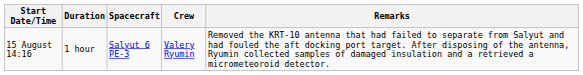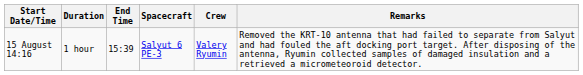 <table class="wikitable" width="100%">
 <tr>
 <th>Start Date/Time</th>
 <th>Duration</th>
+<th>End Time</th>
 <th>Spacecraft</th>
 <th>Crew</th>
 <th>Remarks</th>
 </tr>
 <tr>
 <td>15 August<br>14:16</td>
 <td>1 hour<br></td>
+<td>15:39</td>
 <td><a href='#'>Salyut 6</a><br><a href='#'>PE-3</a></td>
 <td><a href='#'>Valery Ryumin</a><br></td>
 <td>Removed the KRT-10 antenna that had failed to separate from Salyut and had fouled the aft docking port target. After disposing of the antenna, Ryumin collected samples of damaged insulation and a retrieved a micrometeoroid detector.</td>
 </tr>
 </table>
